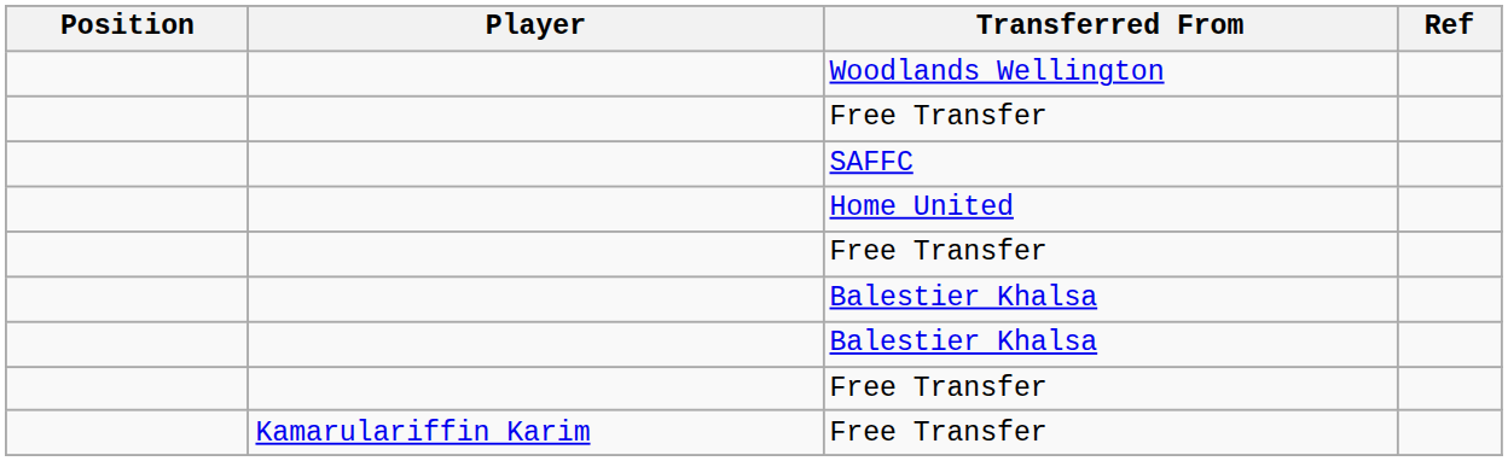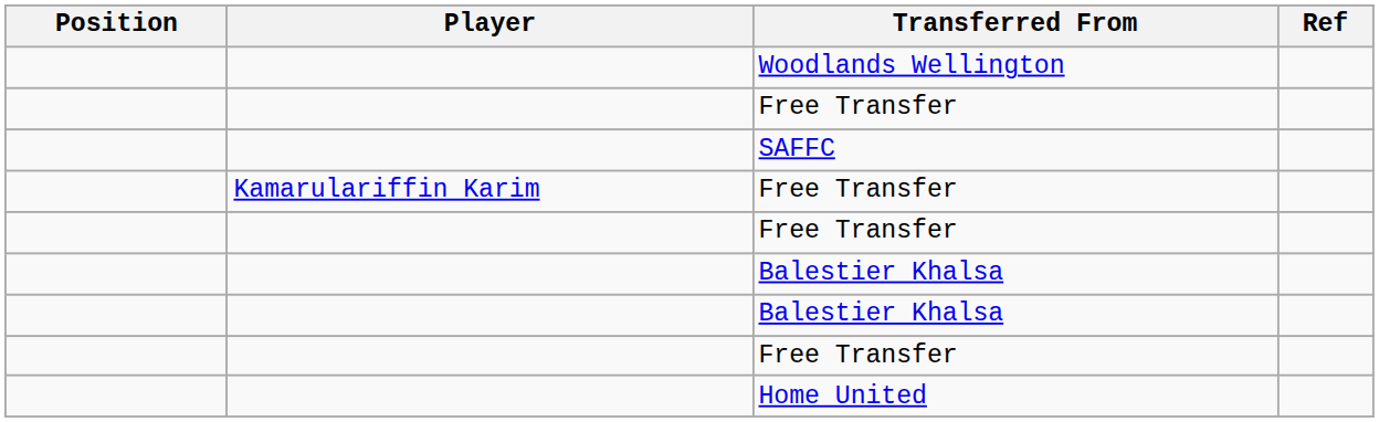 <table class="wikitable sortable" style="width:75%; text-align:center; font-size:95%; text-align:left;">
 <tr>
 <th><strong>Position</strong></th>
 <th><strong>Player</strong></th>
 <th><strong>Transferred From</strong></th>
 <th><strong>Ref</strong></th>
 </tr>
 <tr>
 <td></td>
 <td></td>
 <td> <a href='#'>Woodlands Wellington</a></td>
 <td></td>
 </tr>
 <tr>
 <td></td>
 <td></td>
 <td>Free Transfer</td>
 <td></td>
 </tr>
 <tr>
 <td></td>
 <td></td>
 <td> <a href='#'>SAFFC</a></td>
 <td></td>
 </tr>
 <tr>
 <td></td>
-<td></td>
-<td> <a href='#'>Home United</a></td>
+<td> <a href='#'>Kamarulariffin Karim</a></td>
+<td>Free Transfer</td>
 <td></td>
 </tr>
 <tr>
 <td></td>
 <td></td>
 <td>Free Transfer</td>
 <td></td>
 </tr>
 <tr>
 <td></td>
 <td></td>
 <td> <a href='#'>Balestier Khalsa</a></td>
 <td></td>
 </tr>
 <tr>
 <td></td>
 <td></td>
 <td> <a href='#'>Balestier Khalsa</a></td>
 <td></td>
 </tr>
 <tr>
 <td></td>
 <td></td>
 <td>Free Transfer</td>
 <td></td>
 </tr>
 <tr>
 <td></td>
-<td> <a href='#'>Kamarulariffin Karim</a></td>
-<td>Free Transfer</td>
+<td></td>
+<td> <a href='#'>Home United</a></td>
 <td></td>
 </tr>
 </table>
